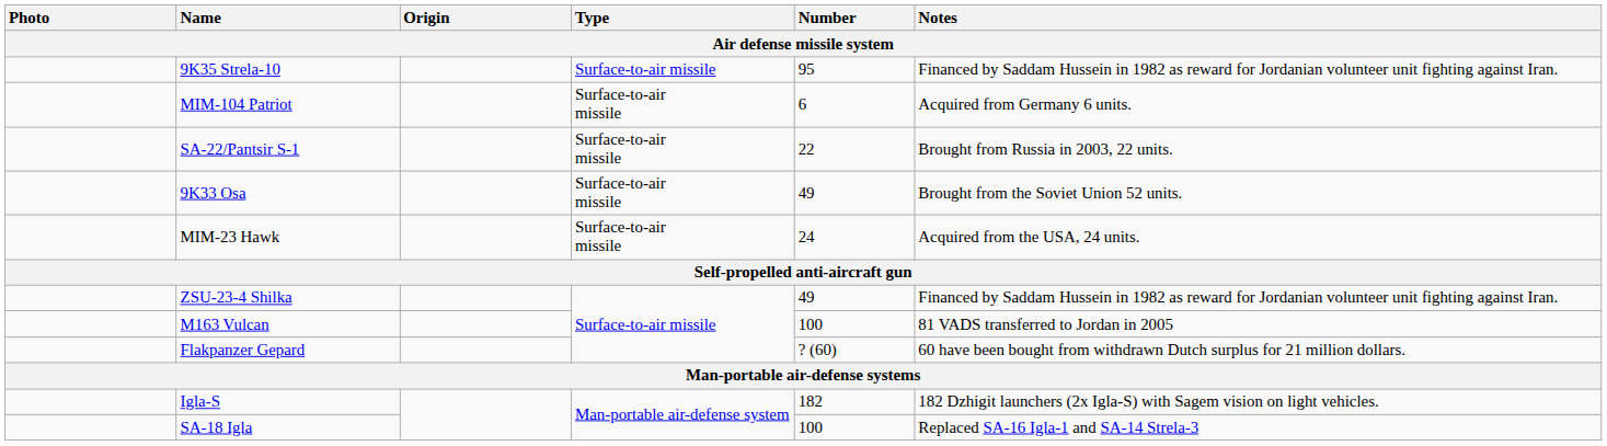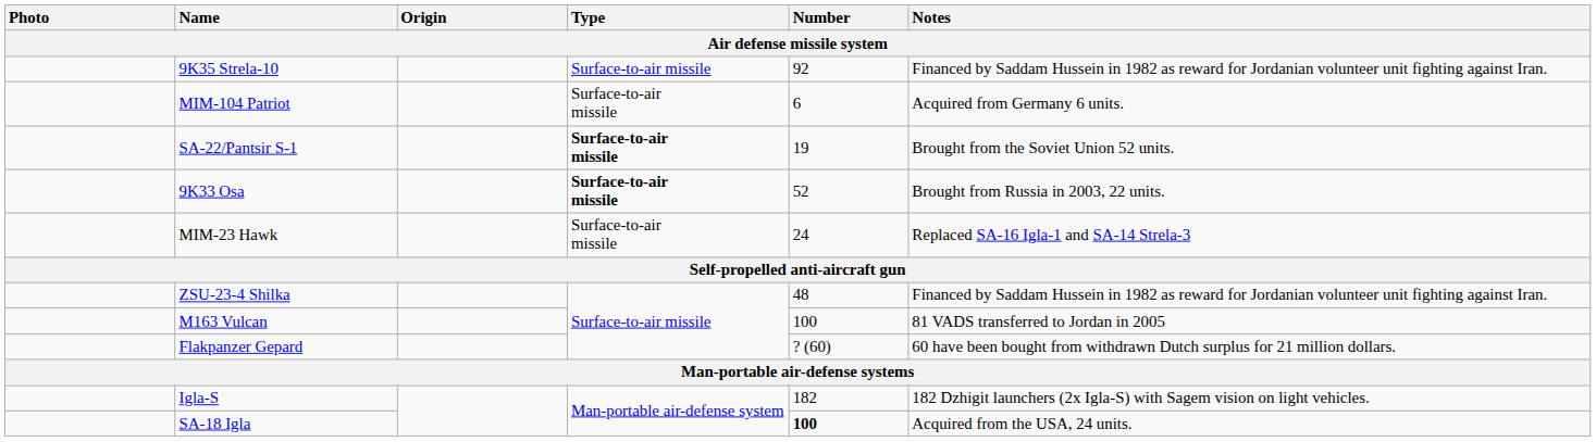 <table class="wikitable">
 <tr>
 <th style="text-align: left; width:10%;">Photo</th>
 <th style="text-align: left; width:13%;">Name</th>
 <th style="text-align: left; width:10%;">Origin</th>
 <th style="text-align: left; width:13%;">Type</th>
 <th style="text-align: left; width:7%;">Number</th>
 <th style="text-align: left; width:40%;">Notes</th>
 </tr>
 <tr>
 <th colspan="7">Air defense missile system</th>
 </tr>
 <tr>
 <td></td>
 <td><a href='#'>9K35 Strela-10</a></td>
 <td></td>
 <td><a href='#'>Surface-to-air missile</a></td>
-<td>95</td>
+<td>92</td>
 <td>Financed by Saddam Hussein in 1982 as reward for Jordanian volunteer unit fighting against Iran.</td>
 </tr>
 <tr>
 <td></td>
 <td><a href='#'>MIM-104 Patriot</a></td>
 <td></td>
 <td>Surface-to-air<br>missile</td>
 <td>6</td>
 <td>Acquired from Germany 6 units.</td>
 </tr>
 <tr>
 <td></td>
 <td><a href='#'>SA-22/Pantsir S-1</a></td>
 <td></td>
-<td>Surface-to-air<br>missile</td>
-<td>22</td>
-<td>Brought from Russia in 2003, 22 units.</td>
+<td><strong>Surface-to-air<br>missile</strong></td>
+<td>19</td>
+<td>Brought from the Soviet Union 52 units.</td>
 </tr>
 <tr>
 <td></td>
 <td><a href='#'>9K33 Osa</a></td>
 <td></td>
-<td>Surface-to-air<br>missile</td>
-<td>49</td>
-<td>Brought from the Soviet Union 52 units.</td>
+<td><strong>Surface-to-air<br>missile</strong></td>
+<td>52</td>
+<td>Brought from Russia in 2003, 22 units.</td>
 </tr>
 <tr>
 <td></td>
 <td>MIM-23 Hawk</td>
 <td></td>
 <td>Surface-to-air<br>missile</td>
 <td>24</td>
-<td>Acquired from the USA, 24 units.</td>
+<td>Replaced <a href='#'>SA-16 Igla-1</a> and <a href='#'>SA-14 Strela-3</a></td>
 </tr>
 <tr>
 <th colspan="7">Self-propelled anti-aircraft gun</th>
 </tr>
 <tr>
 <td></td>
 <td><a href='#'>ZSU-23-4 Shilka</a></td>
 <td></td>
 <td rowspan="3"><a href='#'>Surface-to-air missile</a></td>
-<td>49</td>
+<td>48</td>
 <td>Financed by Saddam Hussein in 1982 as reward for Jordanian volunteer unit fighting against Iran.</td>
 </tr>
 <tr>
 <td></td>
 <td><a href='#'>M163 Vulcan</a></td>
 <td></td>
 <td>100</td>
 <td>81 VADS transferred to Jordan in 2005</td>
 </tr>
 <tr>
 <td></td>
 <td><a href='#'>Flakpanzer Gepard</a></td>
 <td></td>
 <td>? (60) </td>
 <td>60 have been bought from withdrawn Dutch surplus for 21 million dollars.</td>
 </tr>
 <tr>
 <th colspan="7">Man-portable air-defense systems</th>
 </tr>
 <tr>
 <td></td>
 <td><a href='#'>Igla-S</a></td>
 <td rowspan="2"></td>
 <td rowspan="2"><a href='#'>Man-portable air-defense system</a></td>
 <td>182</td>
 <td>182 Dzhigit launchers (2x Igla-S) with Sagem vision on light vehicles.</td>
 </tr>
 <tr>
 <td></td>
 <td><a href='#'>SA-18 Igla</a></td>
-<td>100</td>
-<td>Replaced <a href='#'>SA-16 Igla-1</a> and <a href='#'>SA-14 Strela-3</a></td>
+<td><strong>100</strong></td>
+<td>Acquired from the USA, 24 units.</td>
 </tr>
 </table>
